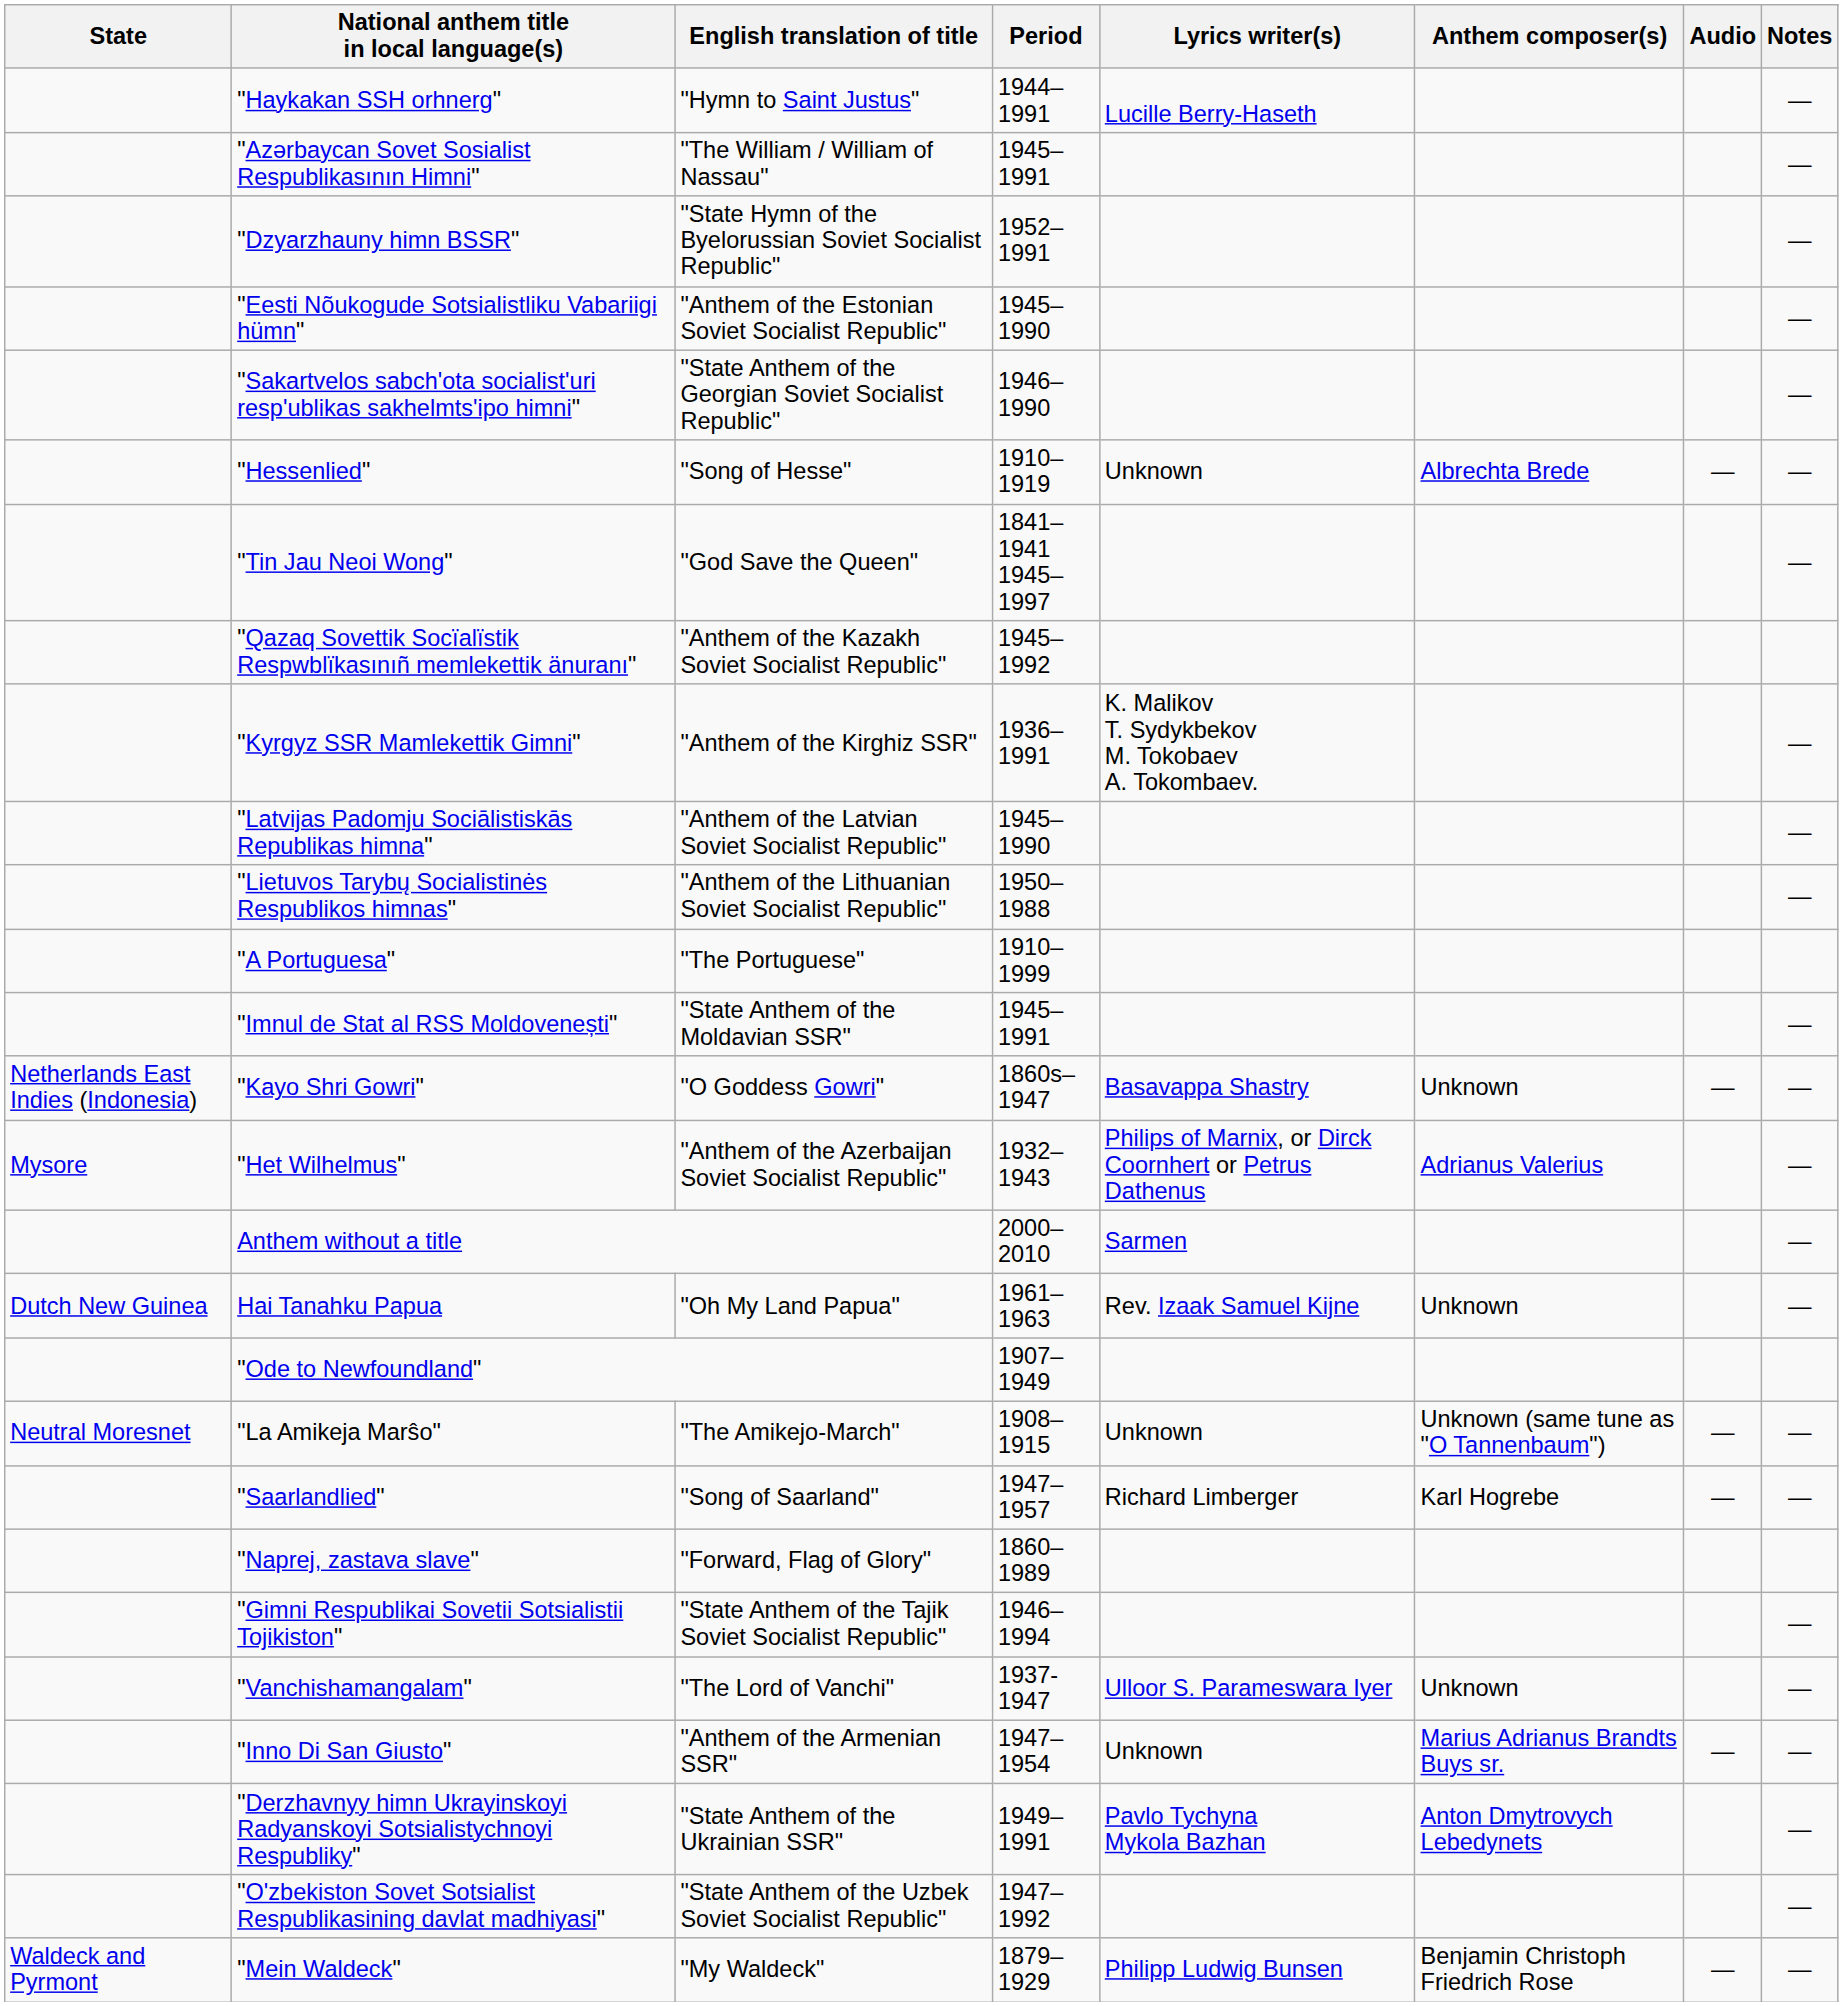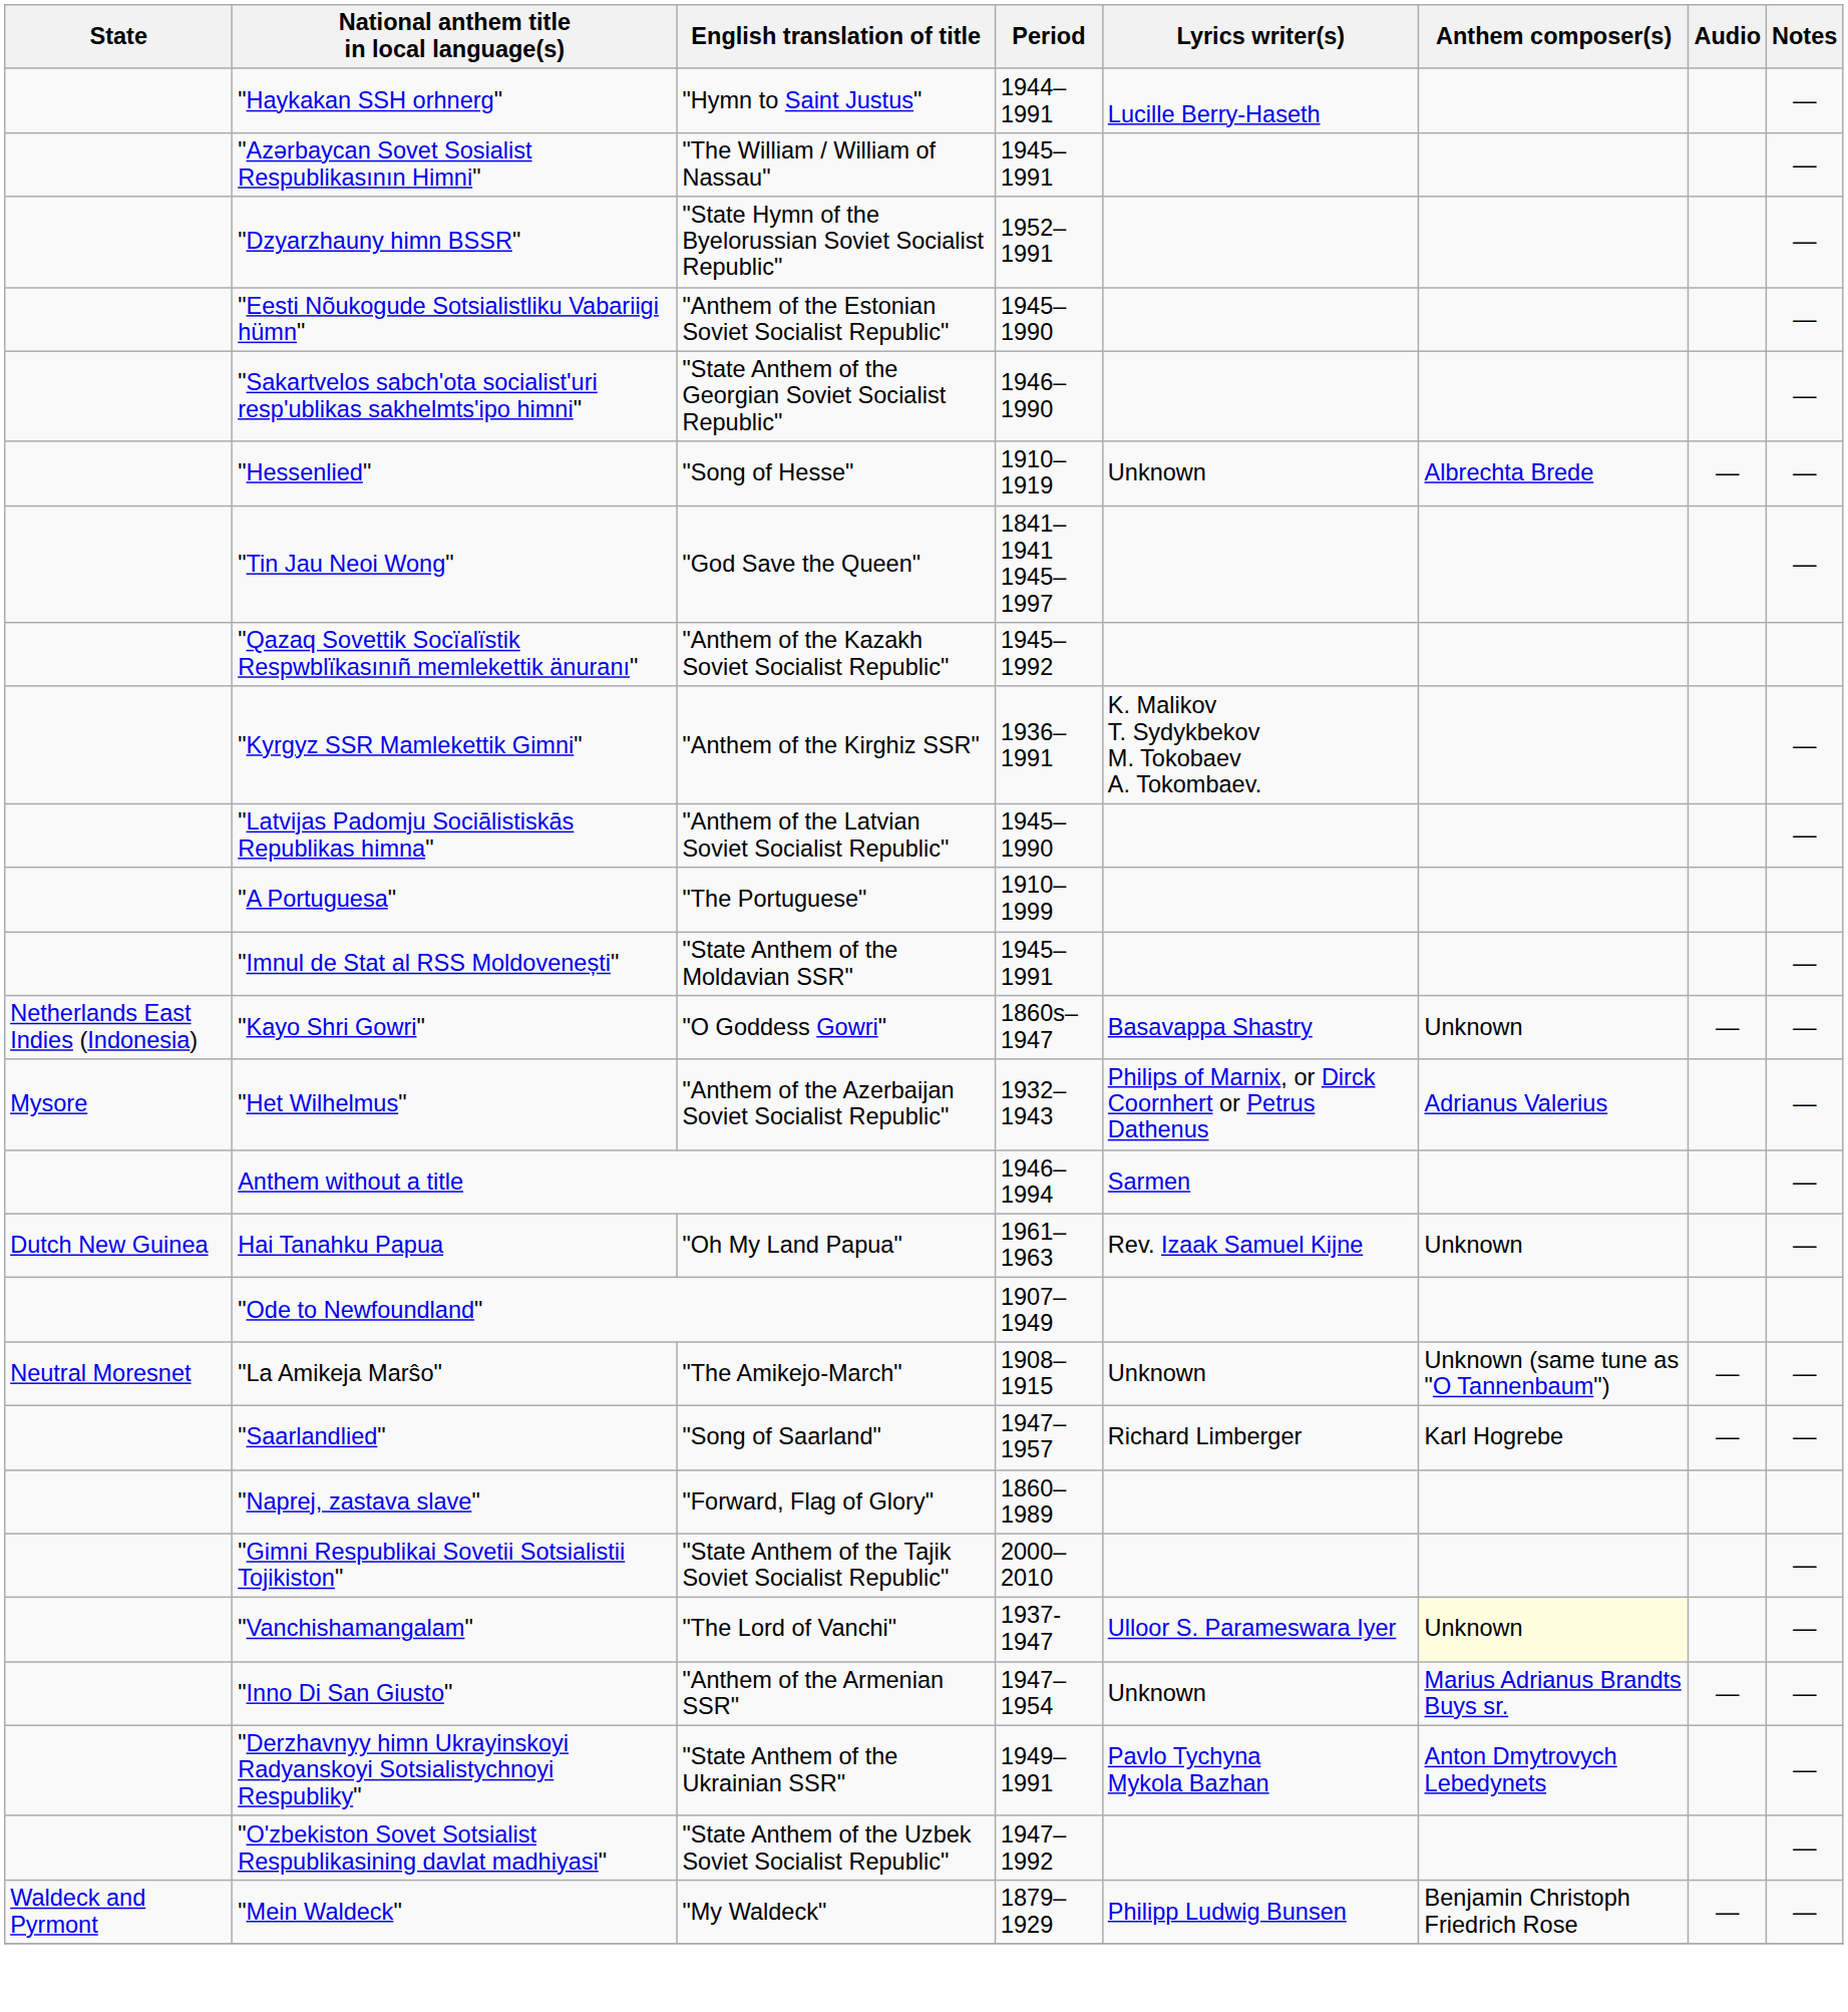 <table class="wikitable sortable">
 <tr>
 <th scope=col>State</th>
 <th scope=col>National anthem title<br>in local language(s)</th>
 <th scope=col>English translation of title</th>
 <th scope=col>Period</th>
 <th scope=col>Lyrics writer(s)</th>
 <th scope=col>Anthem composer(s)</th>
 <th class=unsortable scope=col>Audio</th>
 <th class=unsortable scope=col>Notes</th>
 </tr>
 <tr>
 <td></td>
 <td>"<a href='#'>Haykakan SSH orhnerg</a>"</td>
 <td>"Hymn to <a href='#'>Saint Justus</a>"</td>
 <td>1944–1991</td>
 <td><br><a href='#'>Lucille Berry-Haseth</a></td>
 <td></td>
 <td></td>
 <td align=center>—</td>
 </tr>
 <tr>
 <td></td>
 <td>"<a href='#'>Azərbaycan Sovet Sosialist Respublikasının Himni</a>"</td>
 <td>"The William / William of Nassau"</td>
 <td>1945–1991</td>
 <td><br><br></td>
 <td></td>
 <td></td>
 <td align=center>—</td>
 </tr>
 <tr>
 <td></td>
 <td>"<a href='#'>Dzyarzhauny himn BSSR</a>"</td>
 <td>"State Hymn of the Byelorussian Soviet Socialist Republic"</td>
 <td>1952–1991</td>
 <td></td>
 <td></td>
 <td></td>
 <td align="center">—</td>
 </tr>
 <tr>
 <td></td>
 <td>"<a href='#'>Eesti Nõukogude Sotsialistliku Vabariigi hümn</a>"</td>
 <td>"Anthem of the Estonian Soviet Socialist Republic"</td>
 <td>1945–1990</td>
 <td></td>
 <td></td>
 <td></td>
 <td align=center>—</td>
 </tr>
 <tr>
 <td></td>
 <td>"<a href='#'>Sakartvelos sabch'ota socialist'uri resp'ublikas sakhelmts'ipo himni</a>"</td>
 <td>"State Anthem of the Georgian Soviet Socialist Republic"</td>
 <td>1946–1990</td>
 <td><br></td>
 <td></td>
 <td></td>
 <td align=center>—</td>
 </tr>
 <tr>
 <td></td>
 <td>"<a href='#'>Hessenlied</a>"</td>
 <td>"Song of Hesse"</td>
 <td>1910–1919</td>
 <td>Unknown</td>
 <td><a href='#'>Albrechta Brede</a></td>
 <td align=center>—</td>
 <td align=center>—</td>
 </tr>
 <tr>
 <td></td>
 <td>"<a href='#'>Tin Jau Neoi Wong</a>"</td>
 <td>"God Save the Queen"</td>
 <td>1841–1941<br>1945–1997</td>
 <td></td>
 <td></td>
 <td></td>
 <td align=center>—</td>
 </tr>
 <tr>
 <td></td>
 <td>"<a href='#'>Qazaq Sovettik Socïalïstik Respwblïkasınıñ memlekettik änuranı</a>"</td>
 <td>"Anthem of the Kazakh Soviet Socialist Republic"</td>
 <td>1945–1992</td>
 <td><br><br></td>
 <td>  </td>
 <td></td>
 <td align=center></td>
 </tr>
 <tr>
 <td></td>
 <td>"<a href='#'>Kyrgyz SSR Mamlekettik Gimni</a>"</td>
 <td>"Anthem of the Kirghiz SSR"</td>
 <td>1936–1991</td>
 <td>K. Malikov<br>T. Sydykbekov<br>M. Tokobaev<br>A. Tokombaev.</td>
 <td><br><br></td>
 <td></td>
 <td align=center>—</td>
 </tr>
 <tr>
 <td></td>
 <td>"<a href='#'>Latvijas Padomju Sociālistiskās Republikas himna</a>"</td>
 <td>"Anthem of the Latvian Soviet Socialist Republic"</td>
 <td>1945–1990</td>
 <td><br></td>
 <td></td>
 <td></td>
 <td align=center>—</td>
 </tr>
 <tr>
 <td></td>
-<td>"<a href='#'>Lietuvos Tarybų Socialistinės Respublikos himnas</a>"</td>
-<td>"Anthem of the Lithuanian Soviet Socialist Republic"</td>
-<td>1950–1988</td>
-<td></td>
-<td><br></td>
-<td></td>
-<td align=center>—</td>
-</tr>
-<tr>
-<td></td>
 <td>"<a href='#'>A Portuguesa</a>"</td>
 <td>"The Portuguese"</td>
 <td>1910–1999</td>
 <td></td>
 <td></td>
 <td></td>
 <td align=center></td>
 </tr>
 <tr>
 <td></td>
 <td>"<a href='#'>Imnul de Stat al RSS Moldovenești</a>"</td>
 <td>"State Anthem of the Moldavian SSR"</td>
 <td>1945–1991</td>
 <td><br></td>
 <td><br></td>
 <td><br></td>
 <td align=center>—</td>
 </tr>
 <tr>
 <td> <a href='#'>Netherlands East Indies</a> (<a href='#'>Indonesia</a>)</td>
 <td>"<a href='#'>Kayo Shri Gowri</a>"</td>
 <td>"O Goddess <a href='#'>Gowri</a>"</td>
 <td>1860s–1947</td>
 <td><a href='#'>Basavappa Shastry</a></td>
 <td>Unknown</td>
 <td align=center>—</td>
 <td align=center>—</td>
 </tr>
 <tr>
 <td> <a href='#'>Mysore</a></td>
 <td>"<a href='#'>Het Wilhelmus</a>"</td>
 <td>"Anthem of the Azerbaijan Soviet Socialist Republic"</td>
 <td>1932–1943</td>
 <td><a href='#'>Philips of Marnix</a>, or <a href='#'>Dirck Coornhert</a> or <a href='#'>Petrus Dathenus</a></td>
 <td><a href='#'>Adrianus Valerius</a></td>
 <td></td>
 <td align=center>—</td>
 </tr>
 <tr>
 <td></td>
 <td colspan=2><a href='#'>Anthem without a title</a></td>
-<td>2000–2010</td>
+<td>1946–1994</td>
 <td><a href='#'>Sarmen</a></td>
 <td></td>
 <td></td>
 <td align=center>—</td>
 </tr>
 <tr>
 <td> <a href='#'>Dutch New Guinea</a></td>
 <td><a href='#'>Hai Tanahku Papua</a></td>
 <td>"Oh My Land Papua"</td>
 <td>1961–1963</td>
 <td>Rev. <a href='#'>Izaak Samuel Kijne</a></td>
 <td>Unknown</td>
 <td></td>
 <td align=center>—</td>
 </tr>
 <tr>
 <td></td>
 <td colspan=2>"<a href='#'>Ode to Newfoundland</a>"</td>
 <td>1907–1949</td>
 <td></td>
 <td></td>
 <td></td>
 <td align=center></td>
 </tr>
 <tr>
 <td> <a href='#'>Neutral Moresnet</a></td>
 <td>"La Amikeja Marŝo"</td>
 <td>"The Amikejo-March"</td>
 <td>1908–1915</td>
 <td>Unknown</td>
 <td>Unknown (same tune as "<a href='#'>O Tannenbaum</a>")</td>
 <td align=center>—</td>
 <td align=center>—</td>
 </tr>
 <tr>
 <td></td>
 <td>"<a href='#'>Saarlandlied</a>"</td>
 <td>"Song of Saarland"</td>
 <td>1947–1957</td>
 <td>Richard Limberger</td>
 <td>Karl Hogrebe</td>
 <td align=center>—</td>
 <td align=center>—</td>
 </tr>
 <tr>
 <td></td>
 <td>"<a href='#'>Naprej, zastava slave</a>"</td>
 <td>"Forward, Flag of Glory"</td>
 <td>1860–1989</td>
 <td></td>
 <td></td>
 <td></td>
 <td align=center></td>
 </tr>
 <tr>
 <td></td>
 <td>"<a href='#'>Gimni Respublikai Sovetii Sotsialistii Tojikiston</a>"</td>
 <td>"State Anthem of the Tajik Soviet Socialist Republic"</td>
-<td>1946–1994</td>
+<td>2000–2010</td>
 <td></td>
 <td></td>
 <td></td>
 <td align=center>—</td>
 </tr>
 <tr>
 <td></td>
 <td>"<a href='#'>Vanchishamangalam</a>"</td>
 <td>"The Lord of Vanchi"</td>
 <td>1937-1947</td>
 <td><a href='#'>Ulloor S. Parameswara Iyer</a></td>
-<td>Unknown</td>
+<td style="background: lightyellow;">Unknown</td>
 <td></td>
 <td align=center>—</td>
 </tr>
 <tr>
 <td></td>
 <td>"<a href='#'>Inno Di San Giusto</a>"</td>
 <td>"Anthem of the Armenian SSR"</td>
 <td>1947–1954</td>
 <td>Unknown</td>
 <td><a href='#'>Marius Adrianus Brandts Buys sr.</a></td>
 <td align=center>—</td>
 <td align=center>—</td>
 </tr>
 <tr>
 <td></td>
 <td>"<a href='#'>Derzhavnyy himn Ukrayinskoyi Radyanskoyi Sotsialistychnoyi Respubliky</a>"</td>
 <td>"State Anthem of the Ukrainian SSR"</td>
 <td>1949–1991</td>
 <td><a href='#'>Pavlo Tychyna</a><br><a href='#'>Mykola Bazhan</a></td>
 <td><a href='#'>Anton Dmytrovych Lebedynets</a></td>
 <td></td>
 <td align=center>—</td>
 </tr>
 <tr>
 <td></td>
 <td>"<a href='#'>O'zbekiston Sovet Sotsialist Respublikasining davlat madhiyasi</a>"</td>
 <td>"State Anthem of the Uzbek Soviet Socialist Republic"</td>
 <td>1947–1992</td>
 <td><br></td>
 <td></td>
 <td></td>
 <td align=center>—</td>
 </tr>
 <tr>
 <td> <a href='#'>Waldeck and Pyrmont</a></td>
 <td>"<a href='#'>Mein Waldeck</a>"</td>
 <td>"My Waldeck"</td>
 <td>1879–1929</td>
 <td><a href='#'>Philipp Ludwig Bunsen</a></td>
 <td>Benjamin Christoph Friedrich Rose</td>
 <td align=center>—</td>
 <td align=center>—</td>
 </tr>
 <tr>
 </tr>
 </table>
